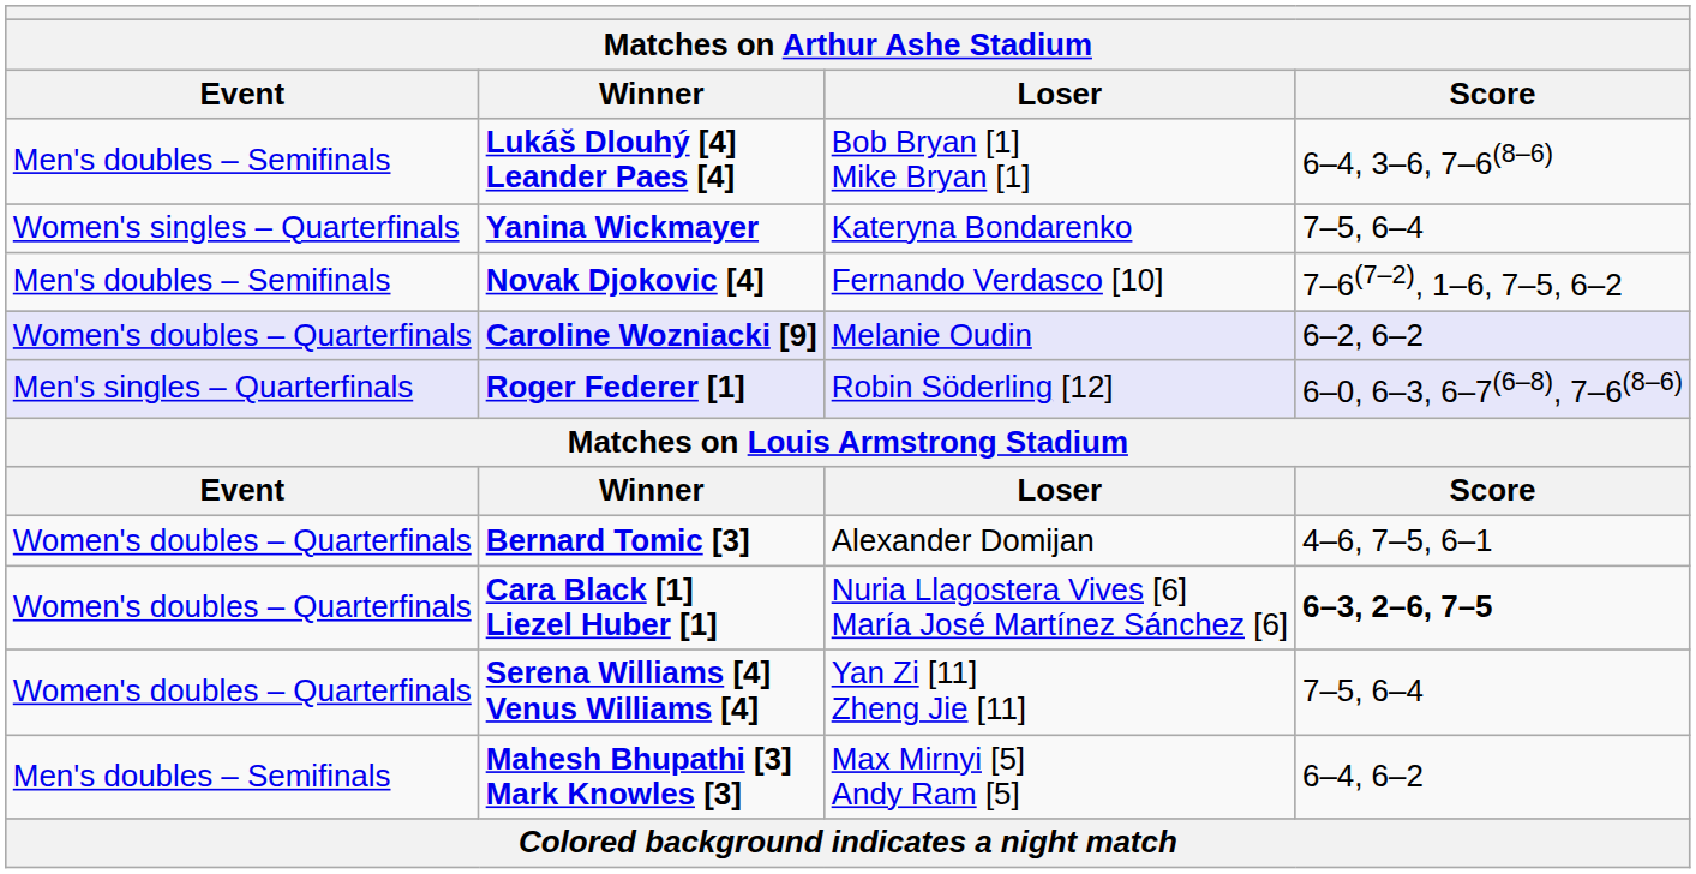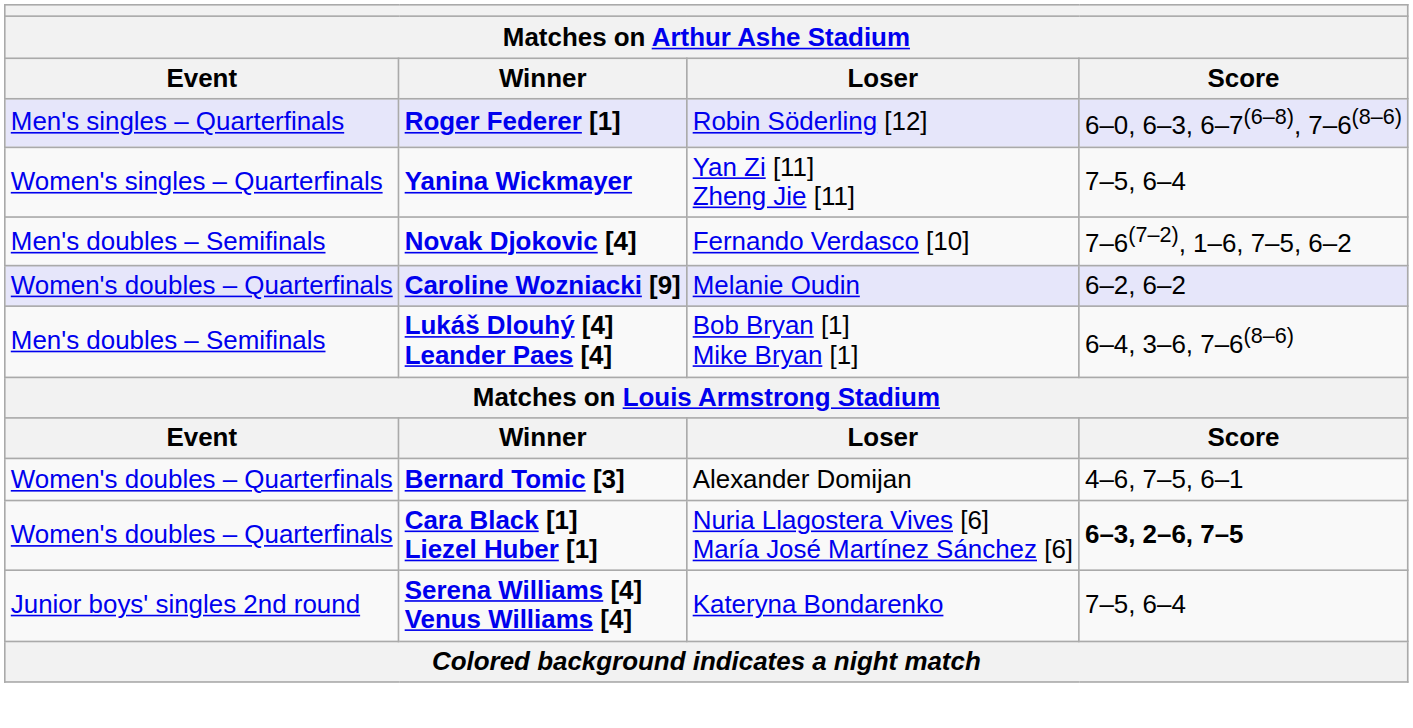 <table class="wikitable collapsible uncollapsed">
 <tr>
 <th colspan=4></th>
 </tr>
 <tr>
 <th colspan=4><strong>Matches on <a href='#'>Arthur Ashe Stadium</a></strong></th>
 </tr>
 <tr>
 <th>Event</th>
 <th>Winner</th>
 <th>Loser</th>
 <th>Score</th>
 </tr>
-<tr align=left>
-<td><a href='#'>Men's doubles – Semifinals</a></td>
-<td> <strong><a href='#'>Lukáš Dlouhý</a> [4]<br> <a href='#'>Leander Paes</a> [4]</strong></td>
-<td> <a href='#'>Bob Bryan</a> [1]<br> <a href='#'>Mike Bryan</a> [1]</td>
-<td>6–4, 3–6, 7–6<sup>(8–6)</sup></td>
+<tr style="text-align:left; background:lavender;">
+<td><a href='#'>Men's singles – Quarterfinals</a></td>
+<td> <strong><a href='#'>Roger Federer</a> [1]</strong></td>
+<td> <a href='#'>Robin Söderling</a> [12]</td>
+<td>6–0, 6–3, 6–7<sup>(6–8)</sup>, 7–6<sup>(8–6)</sup></td>
 </tr>
 <tr align=left>
 <td><a href='#'>Women's singles – Quarterfinals</a></td>
 <td> <strong><a href='#'>Yanina Wickmayer</a></strong></td>
-<td> <a href='#'>Kateryna Bondarenko</a></td>
+<td> <a href='#'>Yan Zi</a> [11]<br> <a href='#'>Zheng Jie</a> [11]</td>
 <td>7–5, 6–4</td>
 </tr>
 <tr align=left>
 <td><a href='#'>Men's doubles – Semifinals</a></td>
 <td> <strong><a href='#'>Novak Djokovic</a> [4]</strong></td>
 <td> <a href='#'>Fernando Verdasco</a> [10]</td>
 <td>7–6<sup>(7–2)</sup>, 1–6, 7–5, 6–2</td>
 </tr>
 <tr style="text-align:left; background:lavender;">
 <td><a href='#'>Women's doubles – Quarterfinals</a></td>
 <td> <strong><a href='#'>Caroline Wozniacki</a> [9]</strong></td>
 <td> <a href='#'>Melanie Oudin</a></td>
 <td>6–2, 6–2</td>
 </tr>
-<tr style="text-align:left; background:lavender;">
-<td><a href='#'>Men's singles – Quarterfinals</a></td>
-<td> <strong><a href='#'>Roger Federer</a> [1]</strong></td>
-<td> <a href='#'>Robin Söderling</a> [12]</td>
-<td>6–0, 6–3, 6–7<sup>(6–8)</sup>, 7–6<sup>(8–6)</sup></td>
+<tr align=left>
+<td><a href='#'>Men's doubles – Semifinals</a></td>
+<td> <strong><a href='#'>Lukáš Dlouhý</a> [4]<br> <a href='#'>Leander Paes</a> [4]</strong></td>
+<td> <a href='#'>Bob Bryan</a> [1]<br> <a href='#'>Mike Bryan</a> [1]</td>
+<td>6–4, 3–6, 7–6<sup>(8–6)</sup></td>
 </tr>
 <tr>
 <th colspan=4><strong>Matches on <a href='#'>Louis Armstrong Stadium</a></strong></th>
 </tr>
 <tr>
 <th>Event</th>
 <th>Winner</th>
 <th>Loser</th>
 <th>Score</th>
 </tr>
 <tr align=left>
 <td><a href='#'>Women's doubles – Quarterfinals</a></td>
 <td> <strong><a href='#'>Bernard Tomic</a> [3]</strong></td>
 <td> Alexander Domijan</td>
 <td>4–6, 7–5, 6–1</td>
 </tr>
 <tr align=left>
 <td><a href='#'>Women's doubles – Quarterfinals</a></td>
 <td> <strong><a href='#'>Cara Black</a> [1]<br> <a href='#'>Liezel Huber</a> [1]</strong></td>
 <td> <a href='#'>Nuria Llagostera Vives</a> [6]<br> <a href='#'>María José Martínez Sánchez</a> [6]</td>
 <td><strong>6–3, 2–6, 7–5</strong></td>
 </tr>
 <tr align=left>
-<td><a href='#'>Women's doubles – Quarterfinals</a></td>
+<td><a href='#'>Junior boys' singles 2nd round</a></td>
 <td> <strong><a href='#'>Serena Williams</a> [4]<br> <a href='#'>Venus Williams</a> [4]</strong></td>
-<td> <a href='#'>Yan Zi</a> [11]<br> <a href='#'>Zheng Jie</a> [11]</td>
+<td> <a href='#'>Kateryna Bondarenko</a></td>
 <td>7–5, 6–4</td>
-</tr>
-<tr align=left>
-<td><a href='#'>Men's doubles – Semifinals</a></td>
-<td> <strong><a href='#'>Mahesh Bhupathi</a> [3]<br> <a href='#'>Mark Knowles</a> [3]</strong></td>
-<td> <a href='#'>Max Mirnyi</a> [5]<br> <a href='#'>Andy Ram</a> [5]</td>
-<td>6–4, 6–2</td>
 </tr>
 <tr>
 <th colspan=4><em>Colored background indicates a night match</em></th>
 </tr>
 </table>
